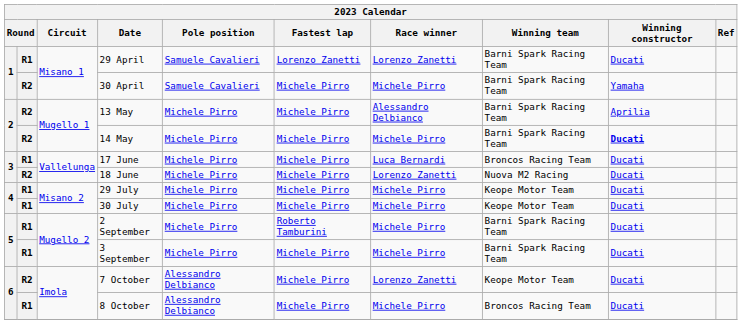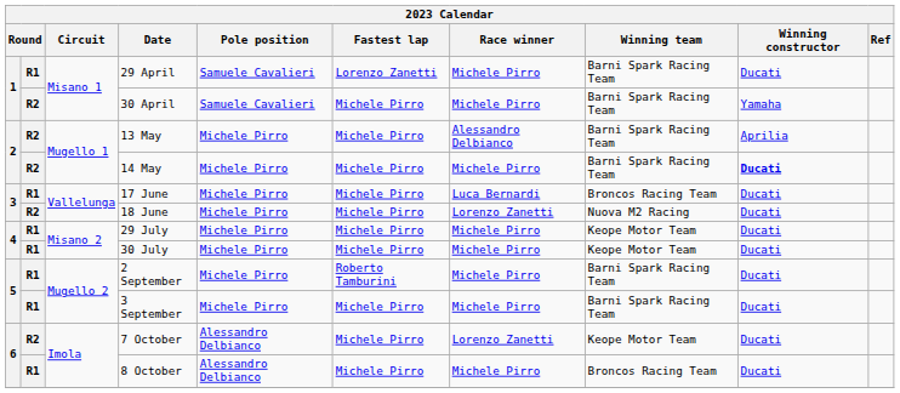 <table class="wikitable" style="font-size: 85%">
 <tr>
 <th colspan=10>2023 Calendar</th>
 </tr>
 <tr>
 <th colspan=2>Round</th>
 <th>Circuit</th>
 <th>Date</th>
 <th>Pole position</th>
 <th>Fastest lap</th>
 <th>Race winner</th>
 <th>Winning team</th>
 <th>Winning constructor</th>
 <th>Ref</th>
 </tr>
 <tr>
 <th rowspan="2">1</th>
 <th>R1</th>
 <td rowspan="2"><a href='#'>Misano 1</a></td>
 <td>29 April</td>
 <td> <a href='#'>Samuele Cavalieri</a></td>
 <td> <a href='#'>Lorenzo Zanetti</a></td>
-<td> <a href='#'>Lorenzo Zanetti</a></td>
+<td> <a href='#'>Michele Pirro</a></td>
 <td> Barni Spark Racing Team</td>
 <td> <a href='#'>Ducati</a></td>
 <td></td>
 </tr>
 <tr>
 <th>R2</th>
 <td>30 April</td>
 <td> <a href='#'>Samuele Cavalieri</a></td>
 <td> <a href='#'>Michele Pirro</a></td>
 <td> <a href='#'>Michele Pirro</a></td>
 <td> Barni Spark Racing Team</td>
 <td> <a href='#'>Yamaha</a></td>
 <td></td>
 </tr>
 <tr>
 <th rowspan="2">2</th>
 <th>R2</th>
 <td rowspan="2"><a href='#'>Mugello 1</a></td>
 <td>13 May</td>
 <td> <a href='#'>Michele Pirro</a></td>
 <td> <a href='#'>Michele Pirro</a></td>
 <td> <a href='#'>Alessandro Delbianco</a></td>
 <td> Barni Spark Racing Team</td>
 <td> <a href='#'>Aprilia</a></td>
 <td></td>
 </tr>
 <tr>
 <th>R2</th>
 <td>14 May</td>
 <td> <a href='#'>Michele Pirro</a></td>
 <td> <a href='#'>Michele Pirro</a></td>
 <td> <a href='#'>Michele Pirro</a></td>
 <td> Barni Spark Racing Team</td>
 <td><strong> <a href='#'>Ducati</a></strong></td>
 <td></td>
 </tr>
 <tr>
 <th rowspan="2">3</th>
 <th>R1</th>
 <td rowspan="2"><a href='#'>Vallelunga</a></td>
 <td>17 June</td>
 <td> <a href='#'>Michele Pirro</a></td>
 <td> <a href='#'>Michele Pirro</a></td>
 <td> <a href='#'>Luca Bernardi</a></td>
 <td> Broncos Racing Team</td>
 <td> <a href='#'>Ducati</a></td>
 <td></td>
 </tr>
 <tr>
 <th>R2</th>
 <td>18 June</td>
 <td> <a href='#'>Michele Pirro</a></td>
 <td> <a href='#'>Michele Pirro</a></td>
 <td> <a href='#'>Lorenzo Zanetti</a></td>
 <td> Nuova M2 Racing</td>
 <td> <a href='#'>Ducati</a></td>
 <td></td>
 </tr>
 <tr>
 <th rowspan="2">4</th>
 <th>R1</th>
 <td rowspan="2"><a href='#'>Misano 2</a></td>
 <td>29 July</td>
 <td> <a href='#'>Michele Pirro</a></td>
 <td> <a href='#'>Michele Pirro</a></td>
 <td> <a href='#'>Michele Pirro</a></td>
 <td> Keope Motor Team</td>
 <td> <a href='#'>Ducati</a></td>
 <td></td>
 </tr>
 <tr>
 <th>R1</th>
 <td>30 July</td>
 <td> <a href='#'>Michele Pirro</a></td>
 <td> <a href='#'>Michele Pirro</a></td>
 <td> <a href='#'>Michele Pirro</a></td>
 <td> Keope Motor Team</td>
 <td> <a href='#'>Ducati</a></td>
 <td></td>
 </tr>
 <tr>
 <th rowspan="2">5</th>
 <th>R1</th>
 <td rowspan="2"><a href='#'>Mugello 2</a></td>
 <td>2 September</td>
 <td> <a href='#'>Michele Pirro</a></td>
 <td> <a href='#'>Roberto Tamburini</a></td>
 <td> <a href='#'>Michele Pirro</a></td>
 <td> Barni Spark Racing Team</td>
 <td> <a href='#'>Ducati</a></td>
 <td></td>
 </tr>
 <tr>
 <th>R1</th>
 <td>3 September</td>
 <td> <a href='#'>Michele Pirro</a></td>
 <td> <a href='#'>Michele Pirro</a></td>
 <td> <a href='#'>Michele Pirro</a></td>
 <td> Barni Spark Racing Team</td>
 <td> <a href='#'>Ducati</a></td>
 <td></td>
 </tr>
 <tr>
 <th rowspan="2">6</th>
 <th>R2</th>
 <td rowspan="2"><a href='#'>Imola</a></td>
 <td>7 October</td>
 <td> <a href='#'>Alessandro Delbianco</a></td>
 <td> <a href='#'>Michele Pirro</a></td>
 <td> <a href='#'>Lorenzo Zanetti</a></td>
 <td> Keope Motor Team</td>
 <td> <a href='#'>Ducati</a></td>
 <td></td>
 </tr>
 <tr>
 <th>R1</th>
 <td>8 October</td>
 <td> <a href='#'>Alessandro Delbianco</a></td>
 <td> <a href='#'>Michele Pirro</a></td>
 <td> <a href='#'>Michele Pirro</a></td>
 <td> Broncos Racing Team</td>
 <td> <a href='#'>Ducati</a></td>
 <td></td>
 </tr>
 <tr>
 </tr>
 </table>
